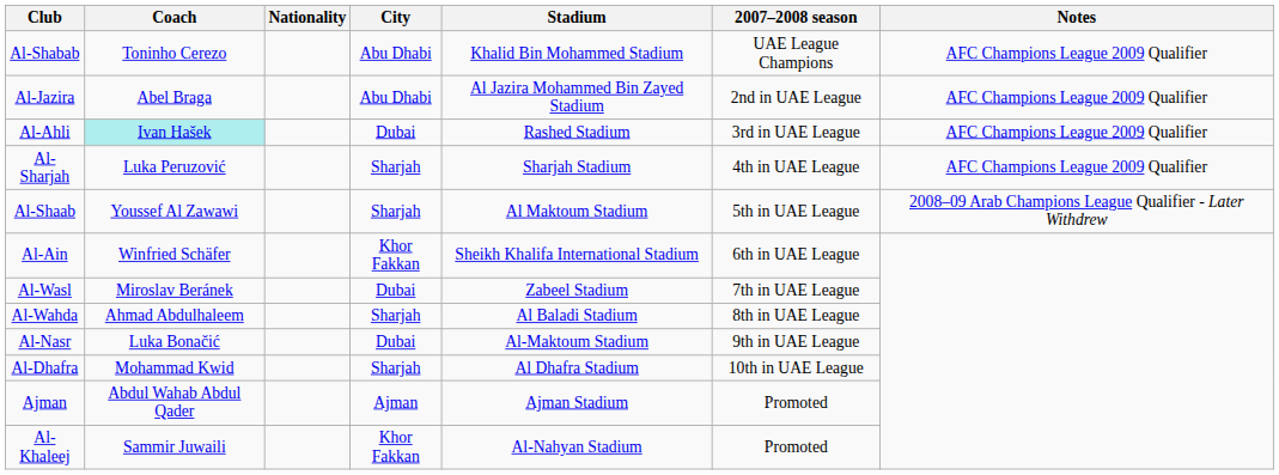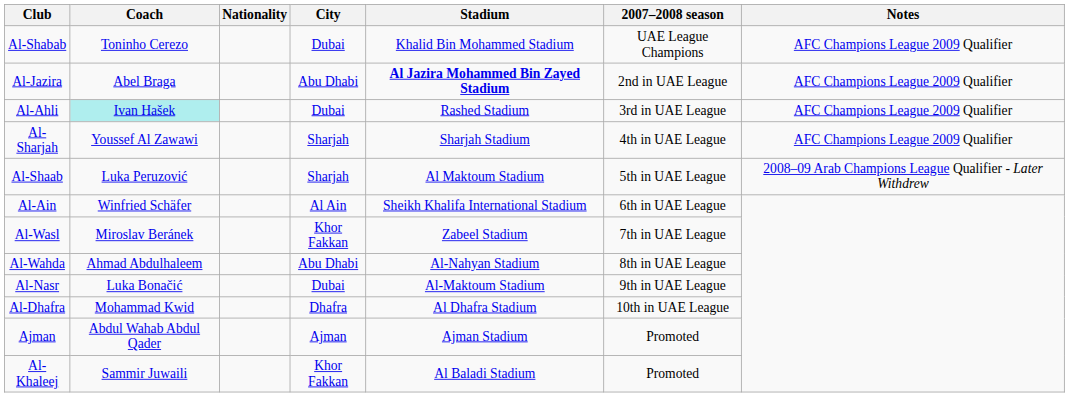 <table class="wikitable" style="text-align: center;">
 <tr>
 <th>Club</th>
 <th>Coach</th>
 <th>Nationality</th>
 <th>City</th>
 <th>Stadium</th>
 <th>2007–2008 season</th>
 <th>Notes</th>
 </tr>
 <tr>
 <td><a href='#'>Al-Shabab</a></td>
 <td><a href='#'>Toninho Cerezo</a></td>
 <td></td>
-<td><a href='#'>Abu Dhabi</a></td>
+<td><a href='#'>Dubai</a></td>
 <td><a href='#'>Khalid Bin Mohammed Stadium</a></td>
 <td>UAE League Champions</td>
 <td><a href='#'>AFC Champions League 2009</a> Qualifier</td>
 </tr>
 <tr>
 <td><a href='#'>Al-Jazira</a></td>
 <td><a href='#'>Abel Braga</a></td>
 <td></td>
 <td><a href='#'>Abu Dhabi</a></td>
-<td><a href='#'>Al Jazira Mohammed Bin Zayed Stadium</a></td>
+<td><strong><a href='#'>Al Jazira Mohammed Bin Zayed Stadium</a></strong></td>
 <td>2nd in UAE League</td>
 <td><a href='#'>AFC Champions League 2009</a> Qualifier</td>
 </tr>
 <tr>
 <td><a href='#'>Al-Ahli</a></td>
 <td style="background: paleturquoise;"><a href='#'>Ivan Hašek</a></td>
 <td></td>
 <td><a href='#'>Dubai</a></td>
 <td><a href='#'>Rashed Stadium</a></td>
 <td>3rd in UAE League</td>
 <td><a href='#'>AFC Champions League 2009</a> Qualifier</td>
 </tr>
 <tr>
 <td><a href='#'>Al-Sharjah</a></td>
-<td><a href='#'>Luka Peruzović</a></td>
+<td><a href='#'>Youssef Al Zawawi</a></td>
 <td></td>
 <td><a href='#'>Sharjah</a></td>
 <td><a href='#'>Sharjah Stadium</a></td>
 <td>4th in UAE League</td>
 <td><a href='#'>AFC Champions League 2009</a> Qualifier</td>
 </tr>
 <tr>
 <td><a href='#'>Al-Shaab</a></td>
-<td><a href='#'>Youssef Al Zawawi</a></td>
+<td><a href='#'>Luka Peruzović</a></td>
 <td></td>
 <td><a href='#'>Sharjah</a></td>
 <td><a href='#'>Al Maktoum Stadium</a></td>
 <td>5th in UAE League</td>
 <td><a href='#'>2008–09 Arab Champions League</a> Qualifier - <em>Later Withdrew</em></td>
 </tr>
 <tr>
 <td><a href='#'>Al-Ain</a></td>
 <td><a href='#'>Winfried Schäfer</a></td>
 <td></td>
-<td><a href='#'>Khor Fakkan</a></td>
+<td><a href='#'>Al Ain</a></td>
 <td><a href='#'>Sheikh Khalifa International Stadium</a></td>
 <td>6th in UAE League</td>
 </tr>
 <tr>
 <td><a href='#'>Al-Wasl</a></td>
 <td><a href='#'>Miroslav Beránek</a></td>
 <td></td>
-<td><a href='#'>Dubai</a></td>
+<td><a href='#'>Khor Fakkan</a></td>
 <td><a href='#'>Zabeel Stadium</a></td>
 <td>7th in UAE League</td>
 </tr>
 <tr>
 <td><a href='#'>Al-Wahda</a></td>
 <td><a href='#'>Ahmad Abdulhaleem</a></td>
 <td></td>
-<td><a href='#'>Sharjah</a></td>
-<td><a href='#'>Al Baladi Stadium</a></td>
+<td><a href='#'>Abu Dhabi</a></td>
+<td><a href='#'>Al-Nahyan Stadium</a></td>
 <td>8th in UAE League</td>
 </tr>
 <tr>
 <td><a href='#'>Al-Nasr</a></td>
 <td><a href='#'>Luka Bonačić</a></td>
 <td></td>
 <td><a href='#'>Dubai</a></td>
 <td><a href='#'>Al-Maktoum Stadium</a></td>
 <td>9th in UAE League</td>
 </tr>
 <tr>
 <td><a href='#'>Al-Dhafra</a></td>
 <td><a href='#'>Mohammad Kwid</a></td>
 <td></td>
-<td><a href='#'>Sharjah</a></td>
+<td><a href='#'>Dhafra</a></td>
 <td><a href='#'>Al Dhafra Stadium</a></td>
 <td>10th in UAE League</td>
 </tr>
 <tr>
 <td><a href='#'>Ajman</a></td>
 <td><a href='#'>Abdul Wahab Abdul Qader</a></td>
 <td></td>
 <td><a href='#'>Ajman</a></td>
 <td><a href='#'>Ajman Stadium</a></td>
 <td>Promoted</td>
 </tr>
 <tr>
 <td><a href='#'>Al-Khaleej</a></td>
 <td><a href='#'>Sammir Juwaili</a></td>
 <td></td>
 <td><a href='#'>Khor Fakkan</a></td>
-<td><a href='#'>Al-Nahyan Stadium</a></td>
+<td><a href='#'>Al Baladi Stadium</a></td>
 <td>Promoted</td>
 </tr>
 </table>
